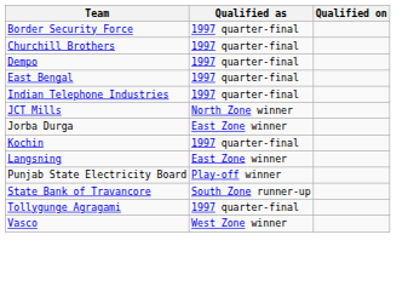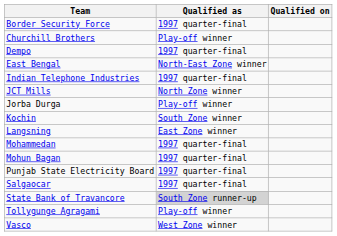 <table class="wikitable sortable" style="text-align: left;">
 <tr>
 <th>Team</th>
 <th>Qualified as</th>
 <th>Qualified on</th>
 </tr>
 <tr>
 <td><a href='#'>Border Security Force</a></td>
 <td><a href='#'>1997</a> quarter-final</td>
 <td></td>
 </tr>
 <tr>
 <td><a href='#'>Churchill Brothers</a></td>
-<td><a href='#'>1997</a> quarter-final</td>
+<td><a href='#'>Play-off</a> winner</td>
 <td></td>
 </tr>
 <tr>
 <td><a href='#'>Dempo</a></td>
 <td><a href='#'>1997</a> quarter-final</td>
 <td></td>
 </tr>
 <tr>
 <td><a href='#'>East Bengal</a></td>
-<td><a href='#'>1997</a> quarter-final</td>
+<td><a href='#'>North-East Zone</a> winner</td>
 <td></td>
 </tr>
 <tr>
 <td><a href='#'>Indian Telephone Industries</a></td>
 <td><a href='#'>1997</a> quarter-final</td>
 <td></td>
 </tr>
 <tr>
 <td><a href='#'>JCT Mills</a></td>
 <td><a href='#'>North Zone</a> winner</td>
 <td></td>
 </tr>
 <tr>
 <td>Jorba Durga</td>
-<td><a href='#'>East Zone</a> winner</td>
+<td><a href='#'>Play-off</a> winner</td>
 <td></td>
 </tr>
 <tr>
 <td><a href='#'>Kochin</a></td>
-<td><a href='#'>1997</a> quarter-final</td>
+<td><a href='#'>South Zone</a> winner</td>
 <td></td>
 </tr>
 <tr>
 <td><a href='#'>Langsning</a></td>
 <td><a href='#'>East Zone</a> winner</td>
 <td></td>
 </tr>
 <tr>
+<td><a href='#'>Mohammedan</a></td>
+<td><a href='#'>1997</a> quarter-final</td>
+<td></td>
+</tr>
+<tr>
+<td><a href='#'>Mohun Bagan</a></td>
+<td><a href='#'>1997</a> quarter-final</td>
+<td></td>
+</tr>
+<tr>
 <td>Punjab State Electricity Board</td>
-<td><a href='#'>Play-off</a> winner</td>
+<td><a href='#'>1997</a> quarter-final</td>
+<td></td>
+</tr>
+<tr>
+<td><a href='#'>Salgaocar</a></td>
+<td><a href='#'>1997</a> quarter-final</td>
 <td></td>
 </tr>
 <tr>
 <td><a href='#'>State Bank of Travancore</a></td>
-<td><a href='#'>South Zone</a> runner-up</td>
+<td style="background: lightgrey;"><a href='#'>South Zone</a> runner-up</td>
 <td></td>
 </tr>
 <tr>
 <td><a href='#'>Tollygunge Agragami</a></td>
-<td><a href='#'>1997</a> quarter-final</td>
+<td><a href='#'>Play-off</a> winner</td>
 <td></td>
 </tr>
 <tr>
 <td><a href='#'>Vasco</a></td>
 <td><a href='#'>West Zone</a> winner</td>
 <td></td>
 </tr>
 </table>
